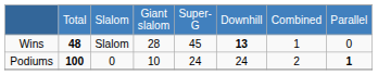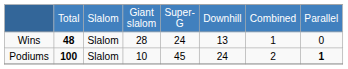 <table class="wikitable"  style="font-size:95%; text-align:center; border:gray solid 1px; width:40%;">
 <tr style="background:#369; color:white;">
 <td rowspan="2" style="width:3%;"></td>
 </tr>
 <tr style="background:#4180be; color:white;">
 <td style="width:2%;">Total</td>
 <td style="width:2%;">Slalom</td>
 <td style="width:2%;">Giant slalom</td>
 <td style="width:2%;">Super-G</td>
 <td style="width:2%;">Downhill</td>
 <td style="width:2%;">Combined</td>
 <td style="width:2%;">Parallel</td>
 </tr>
 <tr>
 <td>Wins</td>
 <td><strong>48</strong></td>
 <td style="width:2%;">Slalom</td>
 <td>28</td>
-<td>45</td>
-<td><strong>13</strong></td>
+<td>24</td>
+<td>13</td>
 <td>1</td>
 <td>0</td>
 </tr>
 <tr>
 <td>Podiums</td>
 <td><strong>100</strong></td>
-<td>0</td>
+<td style="width:2%;">Slalom</td>
 <td>10</td>
-<td>24</td>
+<td>45</td>
 <td>24</td>
 <td>2</td>
 <td><strong>1</strong></td>
 </tr>
 <tr>
 </tr>
 </table>
